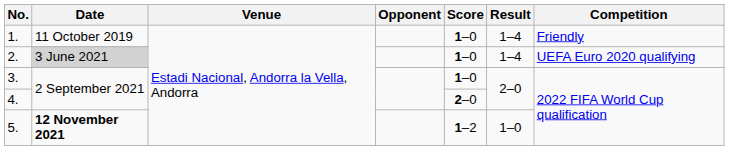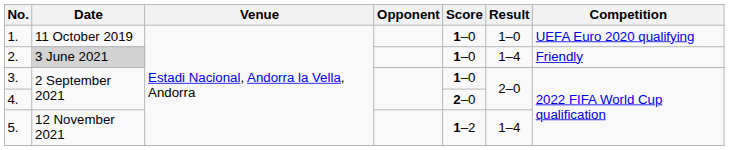 <table class="wikitable">
 <tr>
 <th>No.</th>
 <th>Date</th>
 <th>Venue</th>
 <th>Opponent</th>
 <th>Score</th>
 <th>Result</th>
 <th>Competition</th>
 </tr>
 <tr>
 <td>1.</td>
 <td>11 October 2019</td>
 <td rowspan=5><a href='#'>Estadi Nacional</a>, <a href='#'>Andorra la Vella</a>, Andorra</td>
 <td></td>
 <td align=center><strong>1</strong>–0</td>
-<td align=center>1–4</td>
-<td><a href='#'>Friendly</a></td>
+<td align=center>1–0</td>
+<td><a href='#'>UEFA Euro 2020 qualifying</a></td>
 </tr>
 <tr>
 <td>2.</td>
 <td style="background: lightgrey;">3 June 2021</td>
 <td></td>
 <td align=center><strong>1</strong>–0</td>
 <td align=center>1–4</td>
-<td><a href='#'>UEFA Euro 2020 qualifying</a></td>
+<td><a href='#'>Friendly</a></td>
 </tr>
 <tr>
 <td>3.</td>
 <td rowspan=2>2 September 2021</td>
 <td rowspan=2></td>
 <td align=center><strong>1</strong>–0</td>
 <td rowspan=2 align=center>2–0</td>
 <td rowspan=3><a href='#'>2022 FIFA World Cup qualification</a></td>
 </tr>
 <tr>
 <td>4.</td>
 <td align=center><strong>2</strong>–0</td>
 </tr>
 <tr>
 <td>5.</td>
-<td><strong>12 November 2021</strong></td>
+<td>12 November 2021</td>
 <td></td>
 <td align=center><strong>1</strong>–2</td>
-<td align=center>1–0</td>
+<td align=center>1–4</td>
 </tr>
 </table>
